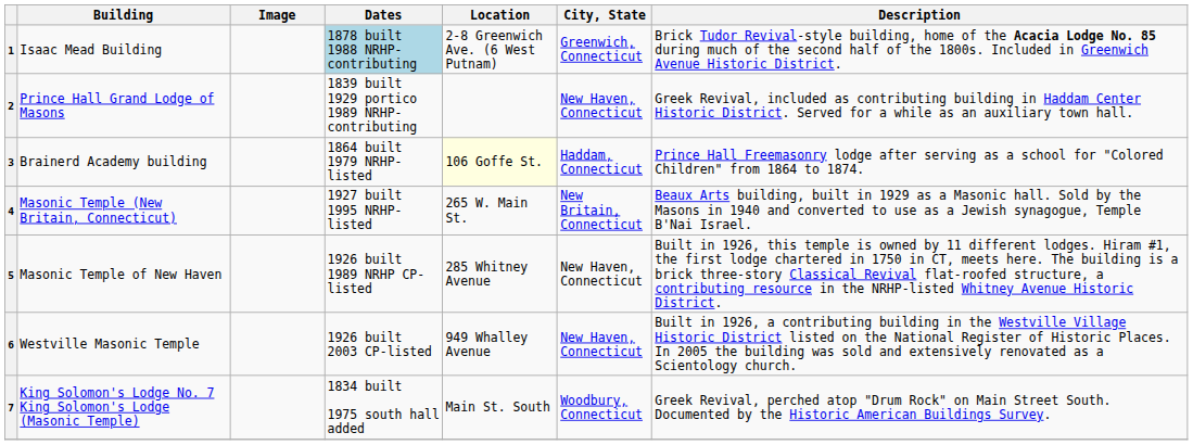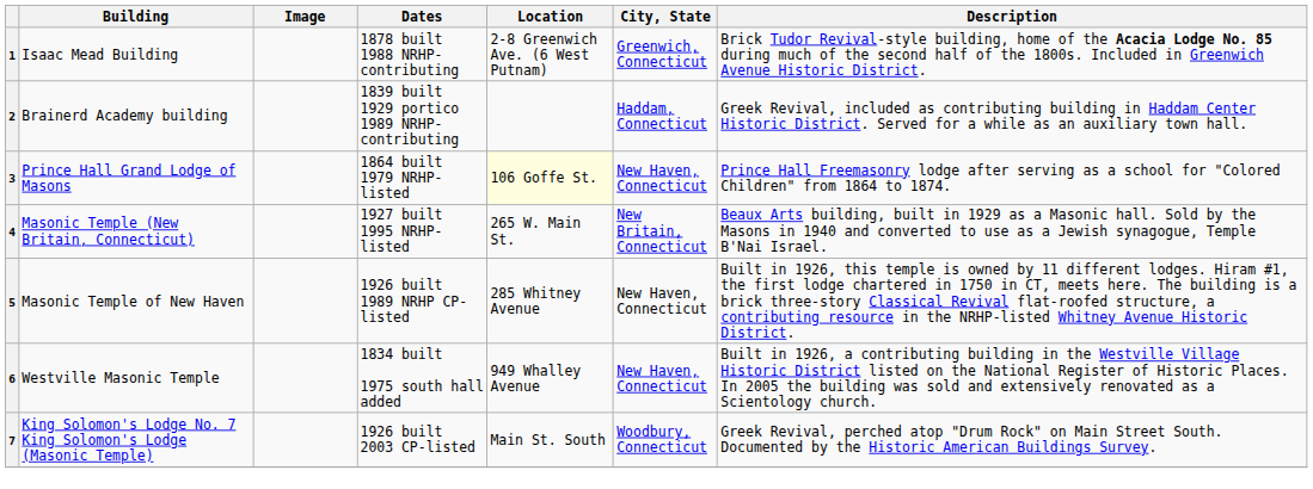 <table class="wikitable sortable" style="width:98%">
 <tr>
 <th></th>
 <th width = 18%><strong>Building</strong></th>
 <th width = 8% class="unsortable"><strong>Image</strong></th>
 <th width = 10%><strong>Dates</strong></th>
 <th><strong>Location</strong></th>
 <th width = 8%><strong>City, State</strong></th>
 <th class="unsortable"><strong>Description</strong></th>
 </tr>
 <tr - id="Isaac Mead Building">
 <th><small>1</small></th>
 <td>Isaac Mead Building</td>
 <td></td>
-<td style="background: lightblue;">1878 built<br>1988 NRHP-contributing</td>
+<td>1878 built<br>1988 NRHP-contributing</td>
 <td>2-8 Greenwich Ave. (6 West Putnam)</td>
 <td><a href='#'>Greenwich, Connecticut</a></td>
 <td>Brick <a href='#'>Tudor Revival</a>-style building, home of the <strong>Acacia Lodge No. 85</strong> during much of the second half of the 1800s.  Included in <a href='#'>Greenwich Avenue Historic District</a>.</td>
 </tr>
 <tr>
 <th><small>2</small></th>
-<td><a href='#'>Prince Hall Grand Lodge of Masons</a></td>
+<td>Brainerd Academy building</td>
 <td></td>
 <td>1839 built<br>1929 portico<br>1989 NRHP-contributing</td>
 <td></td>
-<td><a href='#'>New Haven, Connecticut</a></td>
+<td><a href='#'>Haddam, Connecticut</a></td>
 <td>Greek Revival, included as contributing building in <a href='#'>Haddam Center Historic District</a>.  Served for a while as an auxiliary town hall.</td>
 </tr>
 <tr>
 <th><small>3</small></th>
-<td>Brainerd Academy building</td>
+<td><a href='#'>Prince Hall Grand Lodge of Masons</a></td>
 <td></td>
 <td>1864 built<br>1979 NRHP-listed</td>
 <td style="background: lightyellow;">106 Goffe St.<br><small></small></td>
-<td><a href='#'>Haddam, Connecticut</a></td>
+<td><a href='#'>New Haven, Connecticut</a></td>
 <td><a href='#'>Prince Hall Freemasonry</a> lodge after serving as a school for "Colored Children" from 1864 to 1874.</td>
 </tr>
 <tr ->
 <th><small>4</small></th>
 <td><a href='#'>Masonic Temple (New Britain, Connecticut)</a></td>
 <td></td>
 <td>1927 built<br>1995 NRHP-listed</td>
 <td>265 W. Main St.<br><small></small></td>
 <td><a href='#'>New Britain, Connecticut</a></td>
 <td><a href='#'>Beaux Arts</a> building, built in 1929 as a Masonic hall. Sold by the Masons in 1940 and converted to use as a Jewish synagogue, Temple B'Nai Israel.</td>
 </tr>
 <tr ->
 <th><small>5</small></th>
 <td>Masonic Temple of New Haven</td>
 <td></td>
 <td>1926 built<br>1989 NRHP CP-listed</td>
 <td>285 Whitney Avenue</td>
 <td>New Haven, Connecticut</td>
 <td>Built in 1926, this temple is owned by 11 different lodges. Hiram #1, the first lodge chartered in 1750 in CT, meets here.  The building is a brick three-story <a href='#'>Classical Revival</a> flat-roofed structure, a <a href='#'>contributing resource</a> in the NRHP-listed <a href='#'>Whitney Avenue Historic District</a>.</td>
 </tr>
 <tr ->
 <th><small>6</small></th>
 <td>Westville Masonic Temple</td>
 <td></td>
-<td>1926 built<br>2003 CP-listed</td>
+<td>1834 built<br><br>1975 south hall added</td>
 <td>949 Whalley Avenue<br><small></small></td>
 <td><a href='#'>New Haven, Connecticut</a></td>
 <td>Built in 1926, a contributing building in the <a href='#'>Westville Village Historic District</a> listed on the National Register of Historic Places. In 2005 the building was sold and extensively renovated as a Scientology church.</td>
 </tr>
 <tr ->
 <th><small>7</small></th>
 <td><a href='#'>King Solomon's Lodge No. 7</a><br><a href='#'>King Solomon's Lodge (Masonic Temple)</a></td>
 <td></td>
-<td>1834 built<br><br>1975 south hall added</td>
+<td>1926 built<br>2003 CP-listed</td>
 <td>Main St. South<br></td>
 <td><a href='#'>Woodbury, Connecticut</a></td>
 <td> Greek Revival, perched atop "Drum Rock" on Main Street South. Documented by the <a href='#'>Historic American Buildings Survey</a>.</td>
 </tr>
 <tr ->
 </tr>
 </table>
